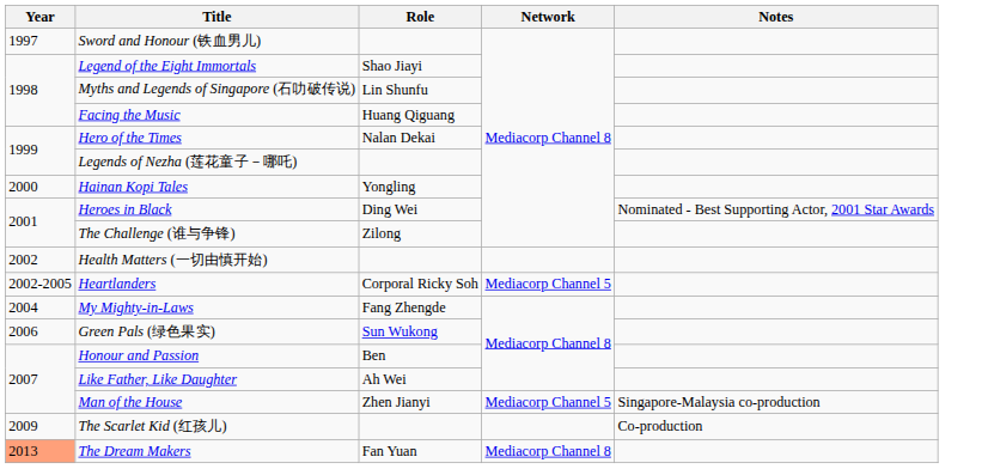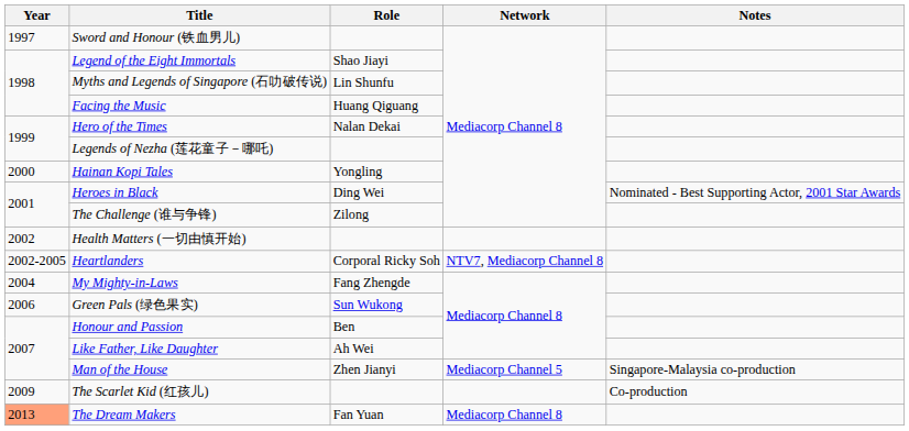 <table class="wikitable sortable">
 <tr>
 <th>Year</th>
 <th>Title</th>
 <th>Role</th>
 <th>Network</th>
 <th class="unsortable">Notes</th>
 </tr>
 <tr>
 <td>1997</td>
 <td><em>Sword and Honour</em> (铁血男儿)</td>
 <td></td>
 <td rowspan="9"><a href='#'>Mediacorp Channel 8</a></td>
 <td></td>
 </tr>
 <tr>
 <td rowspan="3">1998</td>
 <td><em><a href='#'>Legend of the Eight Immortals</a></em></td>
 <td>Shao Jiayi</td>
 <td></td>
 </tr>
 <tr>
 <td><em>Myths and Legends of Singapore</em> (石叻破传说)</td>
 <td>Lin Shunfu</td>
 <td></td>
 </tr>
 <tr>
 <td><em><a href='#'>Facing the Music</a></em></td>
 <td>Huang Qiguang</td>
 <td></td>
 </tr>
 <tr>
 <td rowspan="2">1999</td>
 <td><em><a href='#'>Hero of the Times</a></em></td>
 <td>Nalan Dekai</td>
 <td></td>
 </tr>
 <tr>
 <td><em>Legends of Nezha</em> (莲花童子－哪吒)</td>
 <td></td>
 <td></td>
 </tr>
 <tr>
 <td>2000</td>
 <td><em><a href='#'>Hainan Kopi Tales</a></em></td>
 <td>Yongling</td>
 <td></td>
 </tr>
 <tr>
 <td rowspan="2">2001</td>
 <td><em><a href='#'>Heroes in Black</a></em></td>
 <td>Ding Wei</td>
 <td>Nominated - Best Supporting Actor, <a href='#'>2001 Star Awards</a></td>
 </tr>
 <tr>
 <td><em>The Challenge</em> (谁与争锋)</td>
 <td>Zilong</td>
 <td></td>
 </tr>
 <tr>
 <td>2002</td>
 <td><em>Health Matters</em> (一切由慎开始)</td>
 <td></td>
 <td></td>
 </tr>
 <tr>
 <td>2002-2005</td>
 <td><em><a href='#'>Heartlanders</a></em></td>
 <td>Corporal Ricky Soh</td>
-<td><a href='#'>Mediacorp Channel 5</a></td>
+<td><a href='#'>NTV7</a>, <a href='#'>Mediacorp Channel 8</a></td>
 <td></td>
 </tr>
 <tr>
 <td>2004</td>
 <td><em><a href='#'>My Mighty-in-Laws</a></em></td>
 <td>Fang Zhengde</td>
 <td rowspan="4"><a href='#'>Mediacorp Channel 8</a></td>
 <td></td>
 </tr>
 <tr>
 <td>2006</td>
 <td><em>Green Pals</em> (绿色果实)</td>
 <td><a href='#'>Sun Wukong</a></td>
 <td></td>
 </tr>
 <tr>
 <td rowspan="3">2007</td>
 <td><em><a href='#'>Honour and Passion</a></em></td>
 <td>Ben</td>
 <td></td>
 </tr>
 <tr>
 <td><em><a href='#'>Like Father, Like Daughter</a></em></td>
 <td>Ah Wei</td>
 <td></td>
 </tr>
 <tr>
 <td><em><a href='#'>Man of the House</a></em></td>
 <td>Zhen Jianyi</td>
 <td><a href='#'>Mediacorp Channel 5</a></td>
 <td>Singapore-Malaysia co-production</td>
 </tr>
 <tr>
 <td>2009</td>
 <td><em>The Scarlet Kid</em> (红孩儿)</td>
 <td></td>
 <td></td>
 <td>Co-production</td>
 </tr>
 <tr>
 <td style="background: lightsalmon;">2013</td>
 <td><em><a href='#'>The Dream Makers</a></em></td>
 <td>Fan Yuan</td>
 <td><a href='#'>Mediacorp Channel 8</a></td>
 </tr>
 </table>
